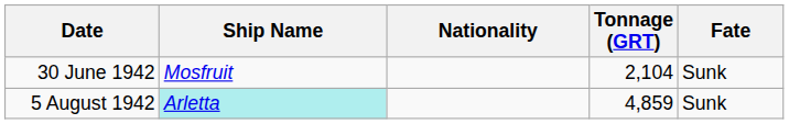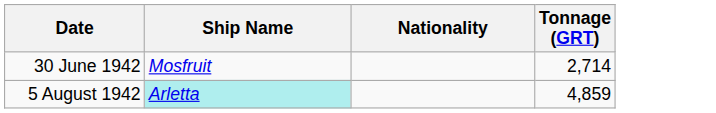 <table class="wikitable sortable">
 <tr>
 <th width="120px">Date</th>
 <th width="180px">Ship Name</th>
 <th width="160px">Nationality</th>
 <th width="25px">Tonnage <br>(<a href='#'>GRT</a>)</th>
-<th width="80px">Fate</th>
 </tr>
 <tr>
 <td align="right">30 June 1942</td>
 <td align="left"><a href='#'><em>Mosfruit</em></a></td>
 <td align="left"></td>
-<td align="right">2,104</td>
-<td align="left">Sunk</td>
+<td align="right">2,714</td>
 </tr>
 <tr>
 <td align="right">5 August 1942</td>
 <td align="left" style="background: paleturquoise;"><a href='#'><em>Arletta</em></a></td>
 <td align="left"></td>
 <td align="right">4,859</td>
-<td align="left">Sunk</td>
 </tr>
 </table>
